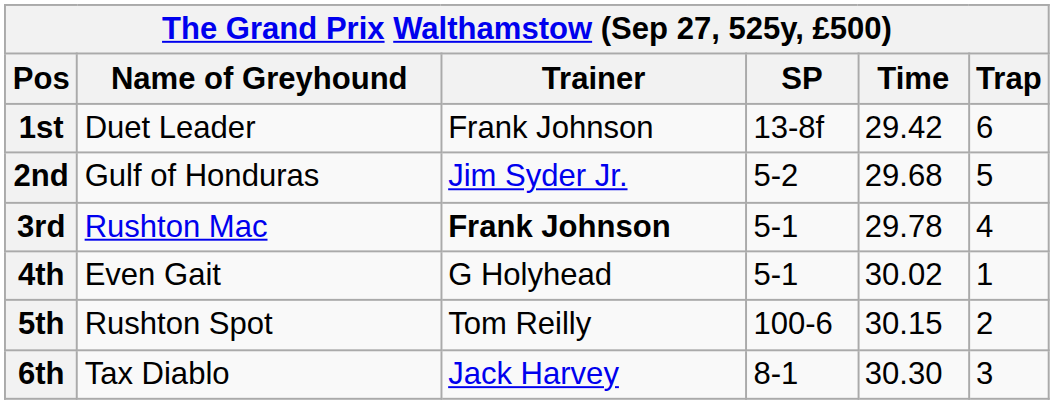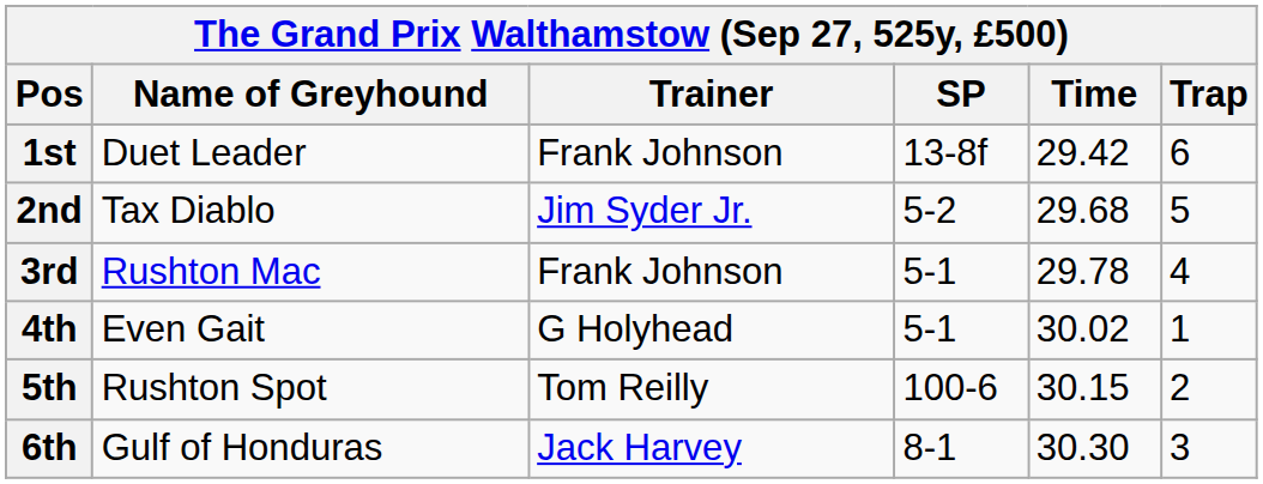 <table class="wikitable">
 <tr>
 <th colspan="6"><a href='#'>The Grand Prix</a> <a href='#'>Walthamstow</a> (Sep 27, 525y, £500)</th>
 </tr>
 <tr>
 <th width=30>Pos</th>
 <th width=180>Name of Greyhound</th>
 <th width=150>Trainer</th>
 <th width=50>SP</th>
 <th width=50>Time</th>
 <th width=30>Trap</th>
 </tr>
 <tr>
 <th>1st</th>
 <td>Duet Leader</td>
 <td>Frank Johnson</td>
 <td>13-8f</td>
 <td>29.42</td>
 <td>6</td>
 </tr>
 <tr>
 <th>2nd</th>
-<td>Gulf of Honduras</td>
+<td>Tax Diablo</td>
 <td><a href='#'>Jim Syder Jr.</a></td>
 <td>5-2</td>
 <td>29.68</td>
 <td>5</td>
 </tr>
 <tr>
 <th>3rd</th>
 <td><a href='#'>Rushton Mac</a></td>
-<td><strong>Frank Johnson</strong></td>
+<td>Frank Johnson</td>
 <td>5-1</td>
 <td>29.78</td>
 <td>4</td>
 </tr>
 <tr>
 <th>4th</th>
 <td>Even Gait</td>
 <td>G Holyhead</td>
 <td>5-1</td>
 <td>30.02</td>
 <td>1</td>
 </tr>
 <tr>
 <th>5th</th>
 <td>Rushton Spot</td>
 <td>Tom Reilly</td>
 <td>100-6</td>
 <td>30.15</td>
 <td>2</td>
 </tr>
 <tr>
 <th>6th</th>
-<td>Tax Diablo</td>
+<td>Gulf of Honduras</td>
 <td><a href='#'>Jack Harvey</a></td>
 <td>8-1</td>
 <td>30.30</td>
 <td>3</td>
 </tr>
 </table>
